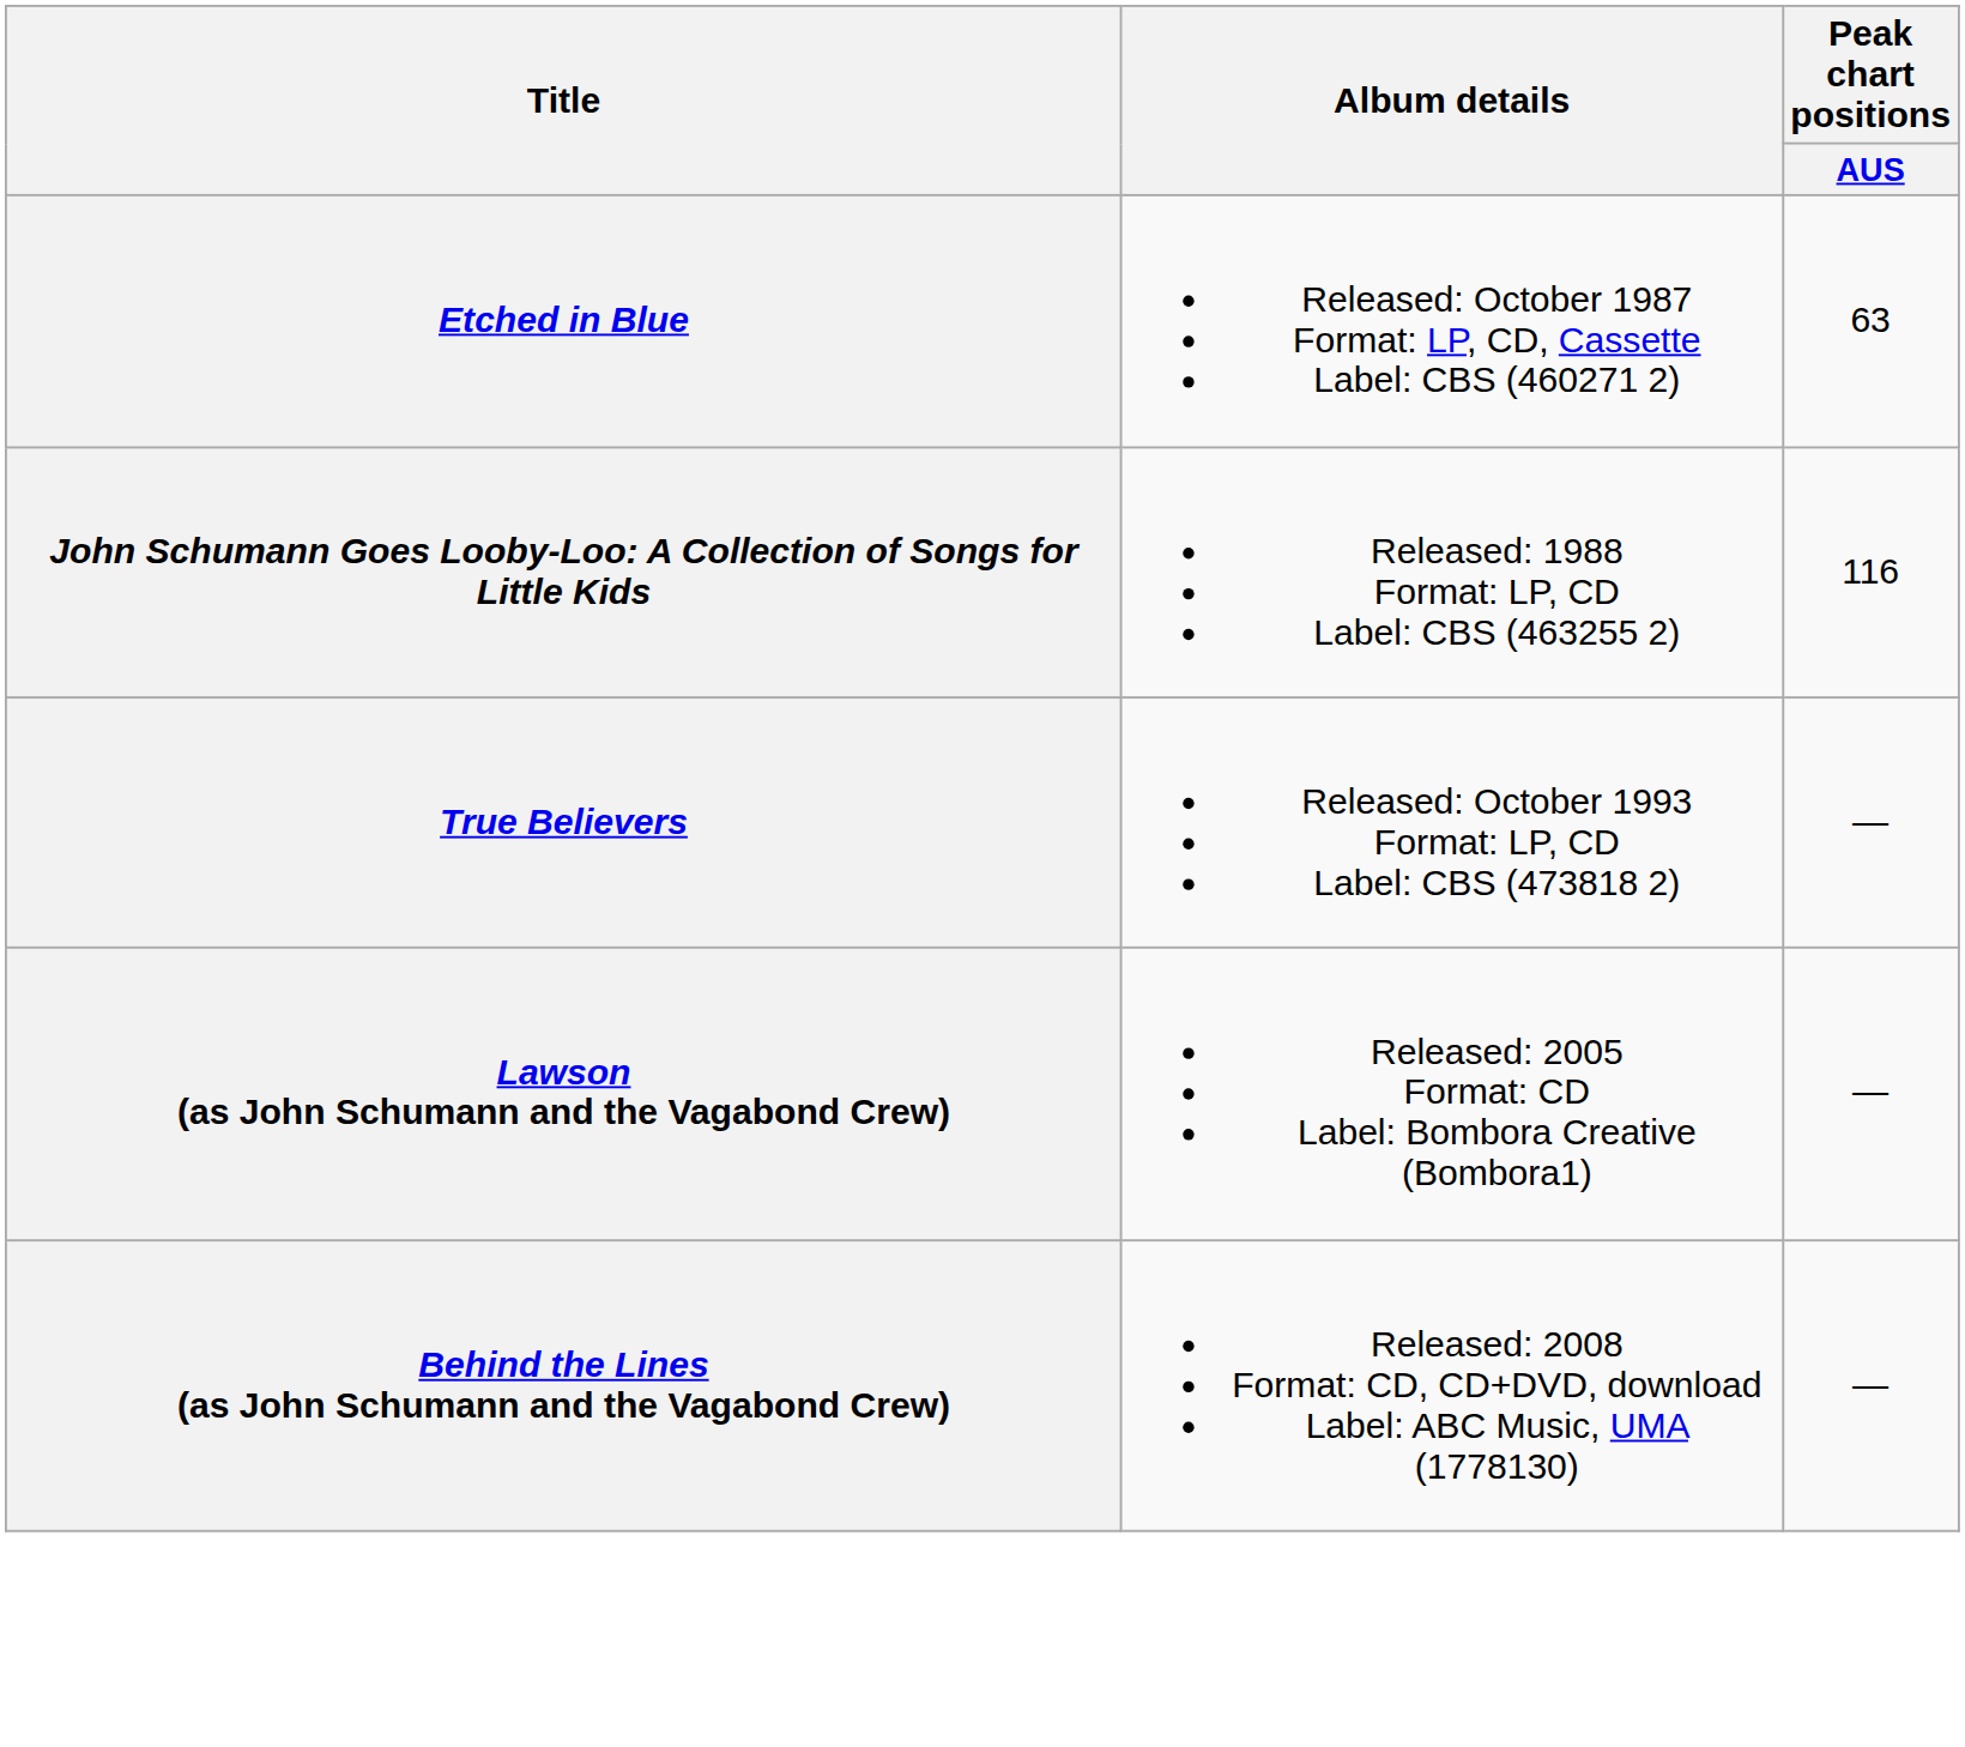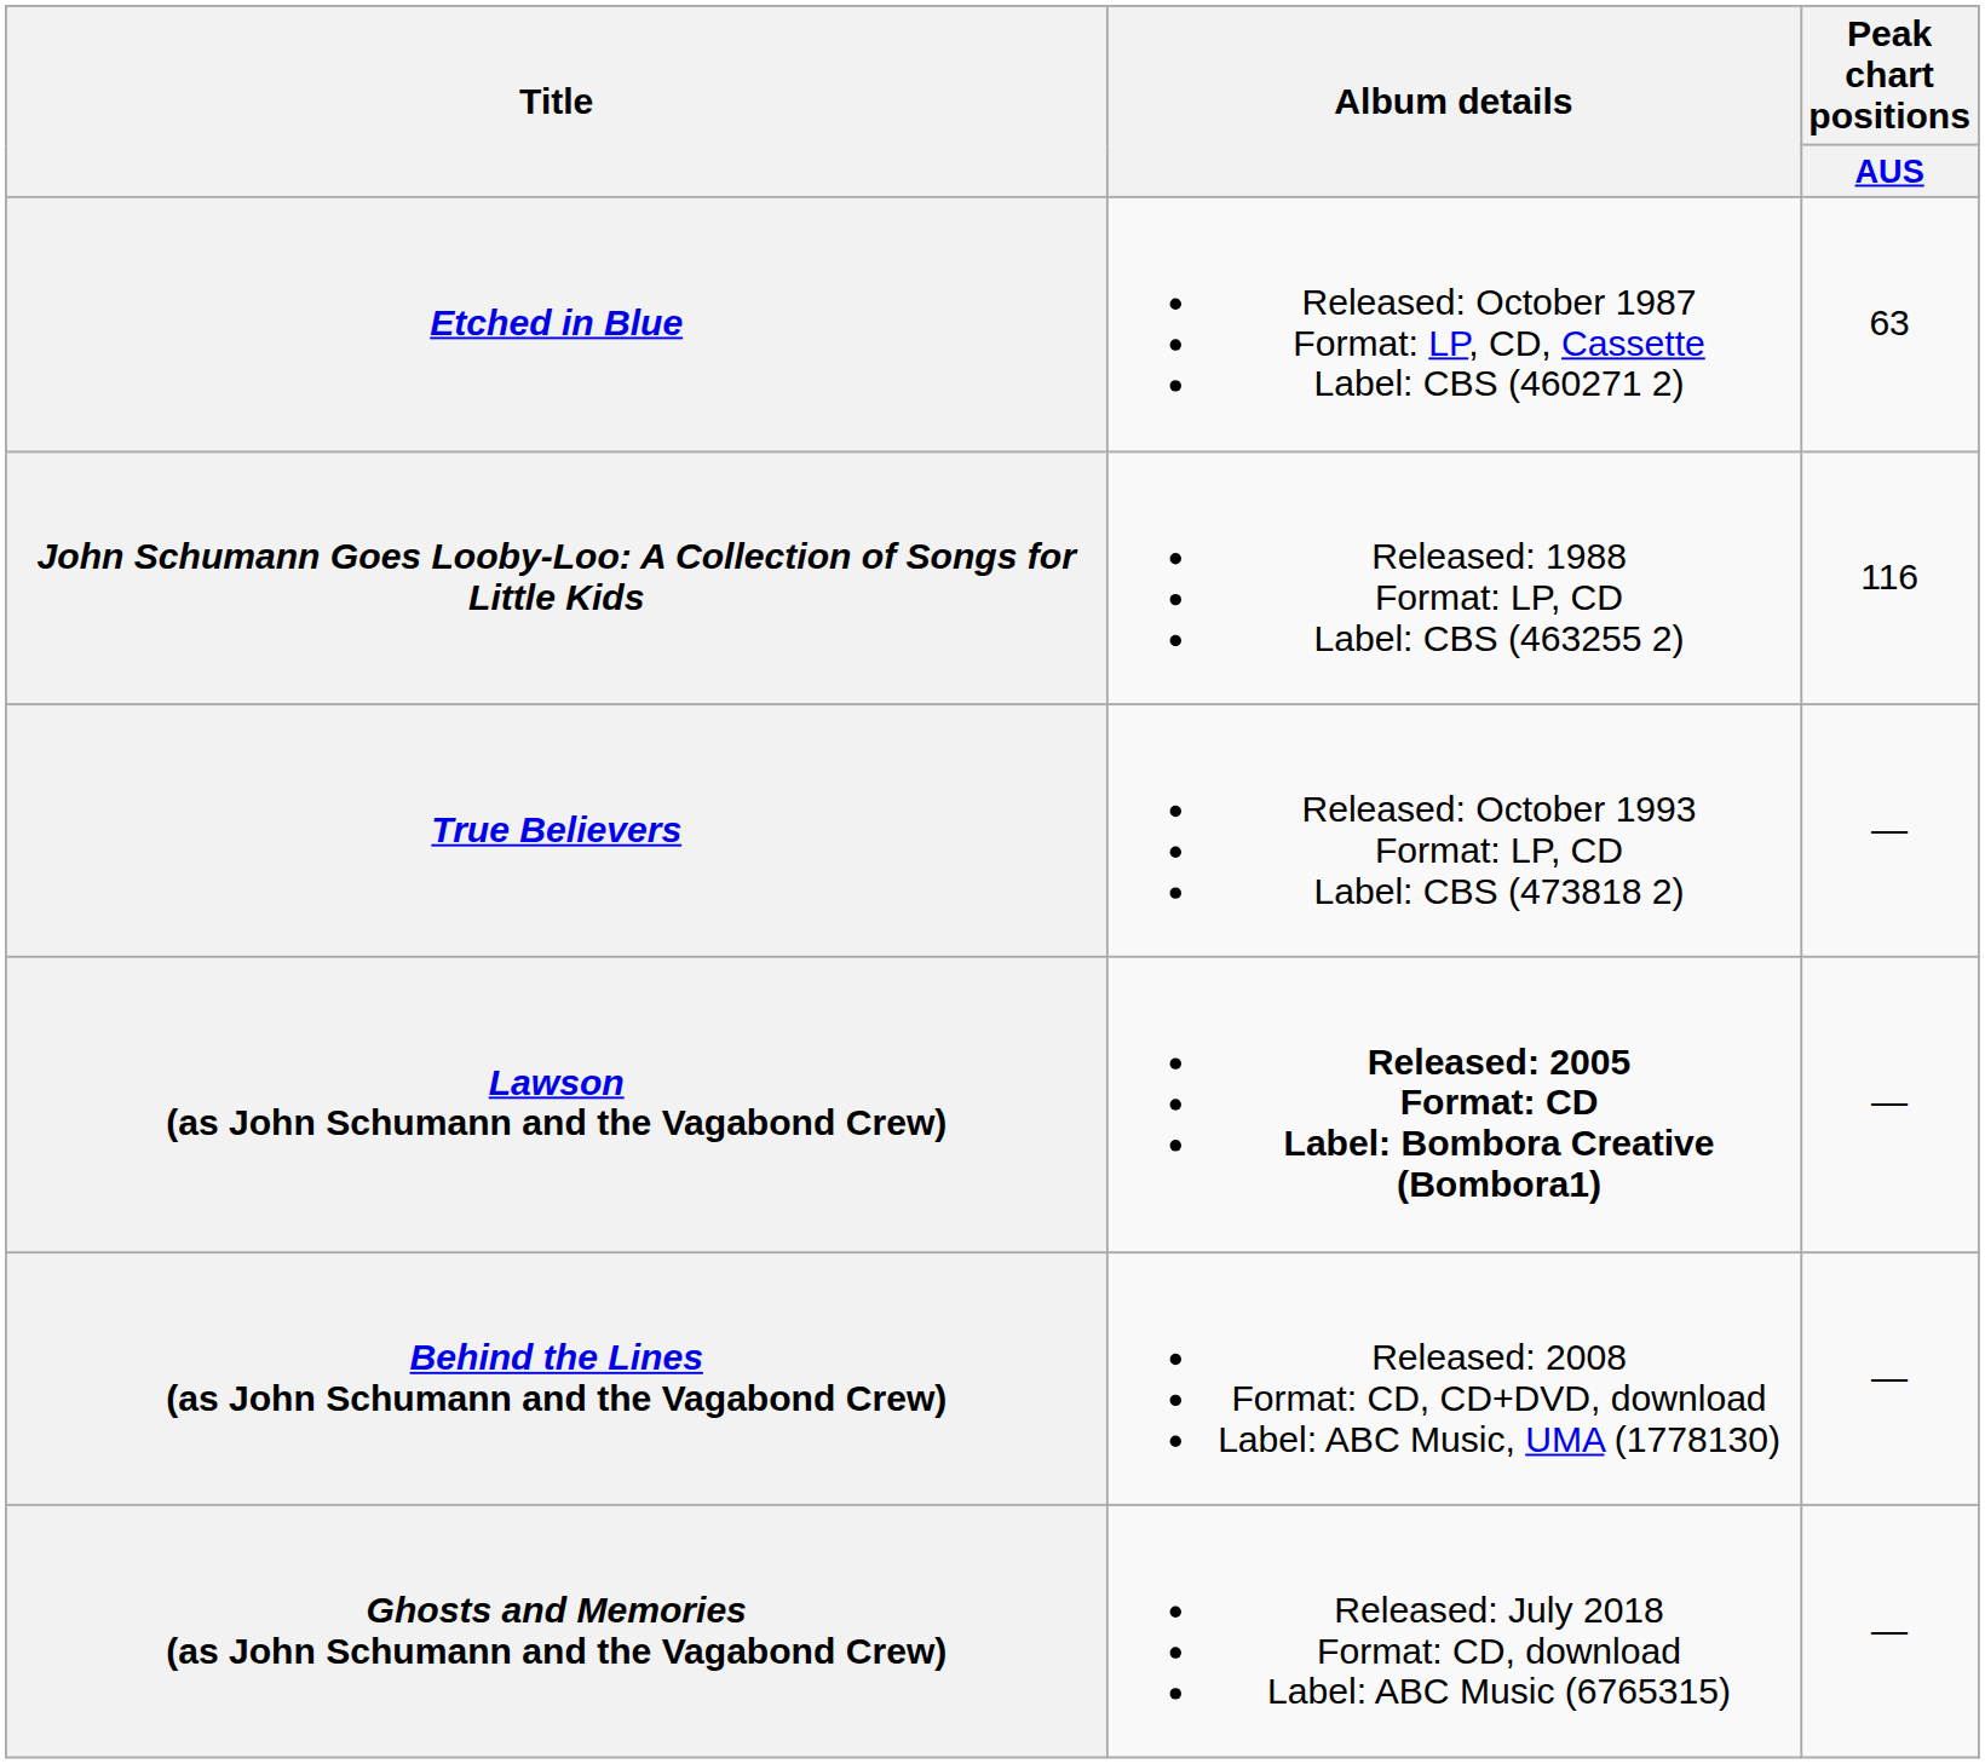 <table class="wikitable plainrowheaders" style="text-align:center">
 <tr>
 <th scope="col" rowspan="2">Title</th>
 <th scope="col" rowspan="2">Album details</th>
 <th scope="col" colspan="1">Peak chart positions</th>
 </tr>
 <tr>
 <th scope="col" style="width:3em; font-size:90%"><a href='#'>AUS</a><br></th>
 </tr>
 <tr>
 <th scope="row"><em><a href='#'>Etched in Blue</a></em></th>
 <td><br><ul><li>Released: October 1987</li><li>Format: <a href='#'>LP</a>, CD, <a href='#'>Cassette</a></li><li>Label: CBS (460271 2)</li></ul></td>
 <td>63</td>
 </tr>
 <tr>
 <th scope="row"><em>John Schumann Goes Looby-Loo: A Collection of Songs for Little Kids</em></th>
 <td><br><ul><li>Released: 1988</li><li>Format: LP, CD</li><li>Label: CBS (463255 2)</li></ul></td>
 <td>116</td>
 </tr>
 <tr>
 <th scope="row"><em><a href='#'>True Believers</a></em></th>
 <td><br><ul><li>Released: October 1993</li><li>Format: LP, CD</li><li>Label: CBS (473818 2)</li></ul></td>
 <td>—</td>
 </tr>
 <tr>
 <th scope="row"><em><a href='#'>Lawson</a></em> <br> (as John Schumann and the Vagabond Crew)</th>
-<td><br><ul><li>Released: 2005</li><li>Format: CD</li><li>Label: Bombora Creative (Bombora1)</li></ul></td>
+<td><strong><br><ul><li>Released: 2005</li><li>Format: CD</li><li>Label: Bombora Creative (Bombora1)</li></ul></strong></td>
 <td>—</td>
 </tr>
 <tr>
 <th scope="row"><em><a href='#'>Behind the Lines</a></em> <br> (as John Schumann and the Vagabond Crew)</th>
 <td><br><ul><li>Released: 2008</li><li>Format: CD, CD+DVD, download</li><li>Label: ABC Music, <a href='#'>UMA</a> (1778130)</li></ul></td>
 <td>—</td>
 </tr>
+<tr>
+<th scope="row"><em>Ghosts and Memories</em> <br> (as John Schumann and the Vagabond Crew)</th>
+<td><br><ul><li>Released: July 2018</li><li>Format: CD, download</li><li>Label: ABC Music (6765315)</li></ul></td>
+<td>—</td>
+</tr>
 </table>
